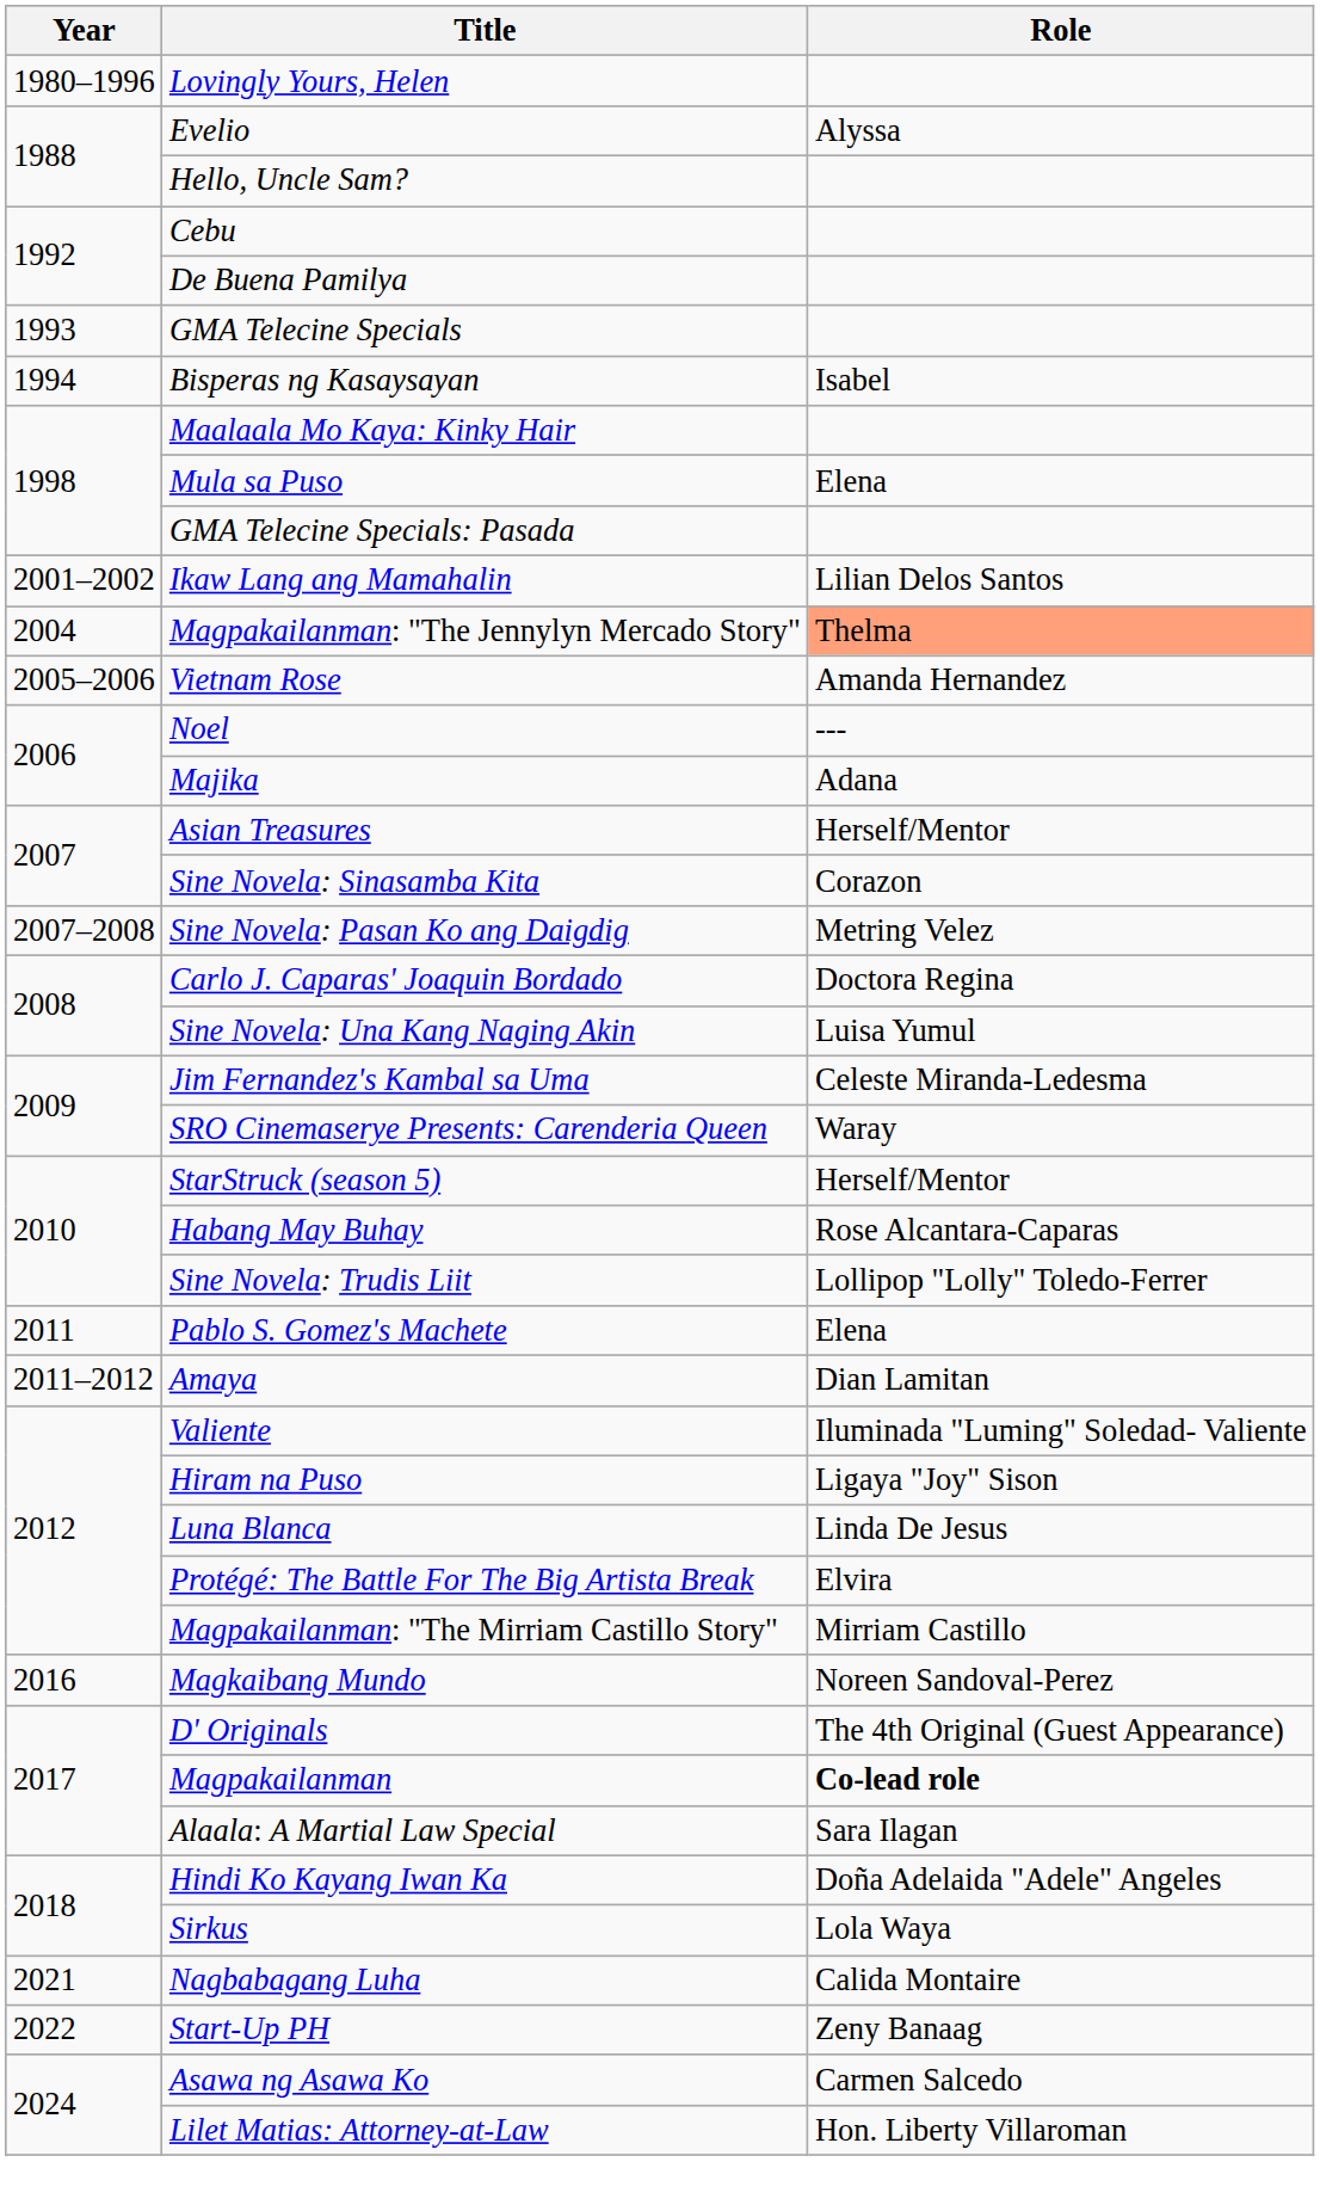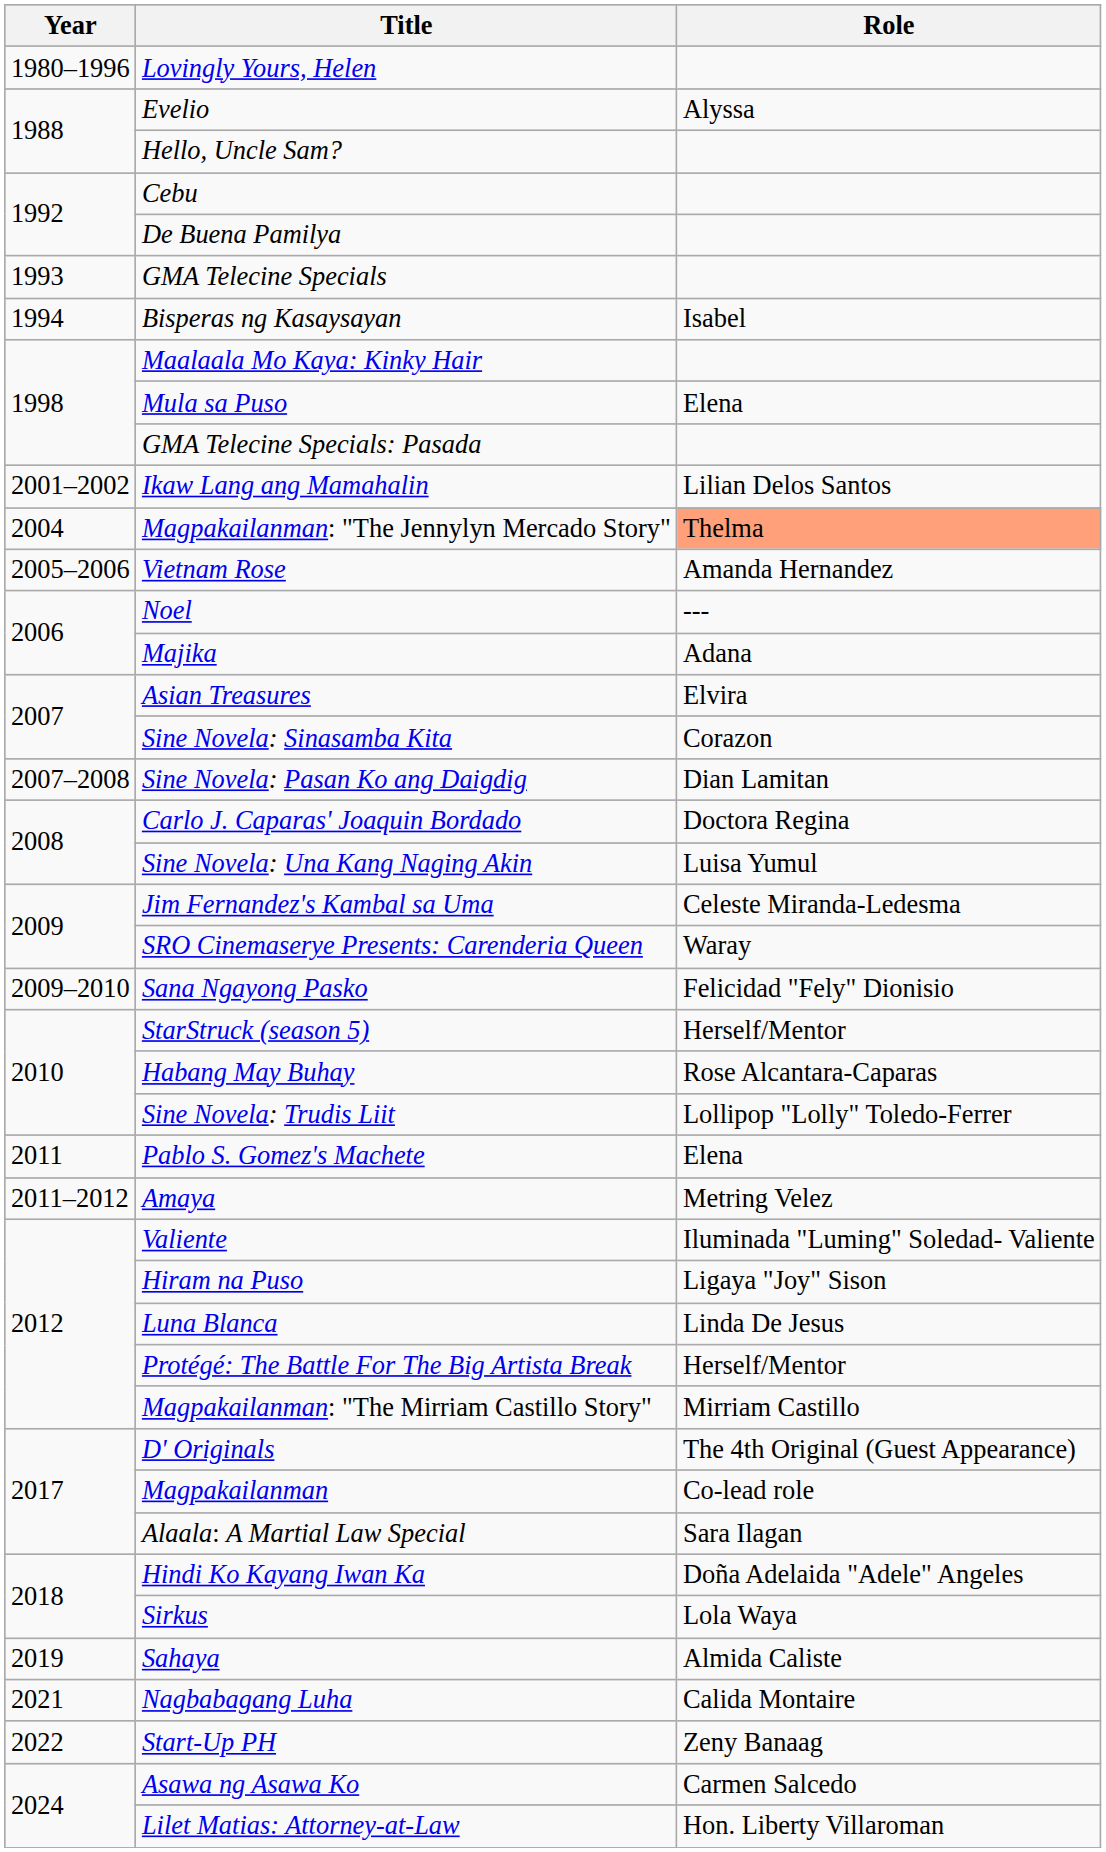 <table class="wikitable sortable">
 <tr>
 <th>Year</th>
 <th>Title</th>
 <th>Role</th>
 </tr>
 <tr>
 <td>1980–1996</td>
 <td><em><a href='#'>Lovingly Yours, Helen</a></em></td>
 <td></td>
 </tr>
 <tr>
 <td rowspan="2">1988</td>
 <td><em>Evelio</em></td>
 <td>Alyssa</td>
 </tr>
 <tr>
 <td><em>Hello, Uncle Sam?</em></td>
 <td></td>
 </tr>
 <tr>
 <td rowspan="2">1992</td>
 <td><em>Cebu</em></td>
 <td></td>
 </tr>
 <tr>
 <td><em>De Buena Pamilya</em></td>
 <td></td>
 </tr>
 <tr>
 <td>1993</td>
 <td><em>GMA Telecine Specials</em></td>
 <td></td>
 </tr>
 <tr>
 <td>1994</td>
 <td><em>Bisperas ng Kasaysayan</em></td>
 <td>Isabel</td>
 </tr>
 <tr>
 <td rowspan="3">1998</td>
 <td><a href='#'><em>Maalaala Mo Kaya: Kinky Hair</em></a></td>
 <td></td>
 </tr>
 <tr>
 <td><em><a href='#'>Mula sa Puso</a></em></td>
 <td>Elena</td>
 </tr>
 <tr>
 <td><em>GMA Telecine Specials: Pasada</em></td>
 <td></td>
 </tr>
 <tr>
 <td>2001–2002</td>
 <td><em><a href='#'>Ikaw Lang ang Mamahalin</a></em></td>
 <td>Lilian Delos Santos</td>
 </tr>
 <tr>
 <td>2004</td>
 <td><em><a href='#'>Magpakailanman</a></em>: "The Jennylyn Mercado Story"</td>
 <td style="background: lightsalmon;">Thelma</td>
 </tr>
 <tr>
 <td>2005–2006</td>
 <td><em><a href='#'>Vietnam Rose</a></em></td>
 <td>Amanda Hernandez</td>
 </tr>
 <tr>
 <td rowspan="2">2006</td>
 <td><em><a href='#'>Noel</a></em></td>
 <td>---</td>
 </tr>
 <tr>
 <td><em><a href='#'>Majika</a></em></td>
 <td>Adana</td>
 </tr>
 <tr>
 <td rowspan="2">2007</td>
 <td><em><a href='#'>Asian Treasures</a></em></td>
-<td>Herself/Mentor</td>
+<td>Elvira</td>
 </tr>
 <tr>
 <td><em><a href='#'>Sine Novela</a>: <a href='#'>Sinasamba Kita</a></em></td>
 <td>Corazon</td>
 </tr>
 <tr>
 <td>2007–2008</td>
 <td><em><a href='#'>Sine Novela</a>: <a href='#'>Pasan Ko ang Daigdig</a></em></td>
-<td>Metring Velez</td>
+<td>Dian Lamitan</td>
 </tr>
 <tr>
 <td rowspan="2">2008</td>
 <td><em><a href='#'>Carlo J. Caparas' Joaquin Bordado</a></em></td>
 <td>Doctora Regina</td>
 </tr>
 <tr>
 <td><em><a href='#'>Sine Novela</a>: <a href='#'>Una Kang Naging Akin</a></em></td>
 <td>Luisa Yumul</td>
 </tr>
 <tr>
 <td rowspan="2">2009</td>
 <td><em><a href='#'>Jim Fernandez's Kambal sa Uma</a></em></td>
 <td>Celeste Miranda-Ledesma</td>
 </tr>
 <tr>
 <td><em> <a href='#'>SRO Cinemaserye Presents: Carenderia Queen</a></em></td>
 <td>Waray</td>
+</tr>
+<tr>
+<td>2009–2010</td>
+<td><em><a href='#'>Sana Ngayong Pasko</a></em></td>
+<td>Felicidad "Fely" Dionisio</td>
 </tr>
 <tr>
 <td rowspan="3">2010</td>
 <td><em><a href='#'>StarStruck (season 5)</a></em></td>
 <td>Herself/Mentor</td>
 </tr>
 <tr>
 <td><em><a href='#'>Habang May Buhay</a></em></td>
 <td>Rose Alcantara-Caparas</td>
 </tr>
 <tr>
 <td><em><a href='#'>Sine Novela</a>: <a href='#'>Trudis Liit</a></em></td>
 <td>Lollipop "Lolly" Toledo-Ferrer</td>
 </tr>
 <tr>
 <td>2011</td>
 <td><em><a href='#'>Pablo S. Gomez's Machete</a></em></td>
 <td>Elena</td>
 </tr>
 <tr>
 <td>2011–2012</td>
 <td><em><a href='#'>Amaya</a></em></td>
-<td>Dian Lamitan</td>
+<td>Metring Velez</td>
 </tr>
 <tr>
 <td rowspan="5">2012</td>
 <td><em><a href='#'>Valiente</a></em></td>
 <td>Iluminada "Luming" Soledad- Valiente</td>
 </tr>
 <tr>
 <td><em><a href='#'>Hiram na Puso</a></em></td>
 <td>Ligaya "Joy" Sison</td>
 </tr>
 <tr>
 <td><em><a href='#'>Luna Blanca</a></em></td>
 <td>Linda De Jesus</td>
 </tr>
 <tr>
 <td><em><a href='#'>Protégé: The Battle For The Big Artista Break</a></em></td>
-<td>Elvira</td>
+<td>Herself/Mentor</td>
 </tr>
 <tr>
 <td><em><a href='#'>Magpakailanman</a></em>: "The Mirriam Castillo Story"</td>
 <td>Mirriam Castillo</td>
-</tr>
-<tr>
-<td>2016</td>
-<td><em><a href='#'>Magkaibang Mundo</a></em></td>
-<td>Noreen Sandoval-Perez</td>
 </tr>
 <tr>
 <td rowspan="3">2017</td>
 <td><em><a href='#'>D' Originals</a></em></td>
 <td>The 4th Original (Guest Appearance)</td>
 </tr>
 <tr>
 <td><em><a href='#'>Magpakailanman</a></em></td>
-<td><strong>Co-lead role</strong></td>
+<td>Co-lead role</td>
 </tr>
 <tr>
 <td><em>Alaala</em>: <em>A Martial Law Special</em></td>
 <td>Sara Ilagan</td>
 </tr>
 <tr>
 <td rowspan="2">2018</td>
 <td><em><a href='#'>Hindi Ko Kayang Iwan Ka</a></em></td>
 <td>Doña Adelaida "Adele" Angeles</td>
 </tr>
 <tr>
 <td><em><a href='#'>Sirkus</a></em></td>
 <td>Lola Waya</td>
+</tr>
+<tr>
+<td>2019</td>
+<td><em><a href='#'>Sahaya</a></em></td>
+<td>Almida Caliste</td>
 </tr>
 <tr>
 <td>2021</td>
 <td><em><a href='#'>Nagbabagang Luha</a></em></td>
 <td>Calida Montaire</td>
 </tr>
 <tr>
 <td>2022</td>
 <td><em><a href='#'>Start-Up PH</a></em></td>
 <td>Zeny Banaag</td>
 </tr>
 <tr>
 <td rowspan="2">2024</td>
 <td><em><a href='#'>Asawa ng Asawa Ko</a></em></td>
 <td>Carmen Salcedo</td>
 </tr>
 <tr>
 <td><em><a href='#'>Lilet Matias: Attorney-at-Law</a></em></td>
 <td>Hon. Liberty Villaroman</td>
 </tr>
 </table>
